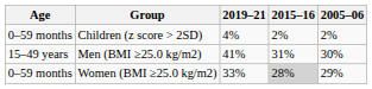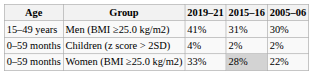 <table class="wikitable sortable">
 <tr>
 <th>Age</th>
 <th>Group</th>
 <th>2019–21</th>
 <th>2015–16</th>
 <th>2005–06</th>
-</tr>
-<tr>
-<td>0–59 months</td>
-<td>Children (z score > 2SD)</td>
-<td>4%</td>
-<td>2%</td>
-<td>2%</td>
 </tr>
 <tr>
 <td>15–49 years</td>
 <td>Men (BMI ≥25.0 kg/m2)</td>
 <td>41%</td>
 <td>31%</td>
 <td>30%</td>
 </tr>
 <tr>
 <td>0–59 months</td>
+<td>Children (z score > 2SD)</td>
+<td>4%</td>
+<td>2%</td>
+<td>2%</td>
+</tr>
+<tr>
+<td>0–59 months</td>
 <td>Women (BMI ≥25.0 kg/m2)</td>
 <td>33%</td>
 <td style="background: lightgrey;">28%</td>
-<td>29%</td>
+<td>22%</td>
 </tr>
 </table>
